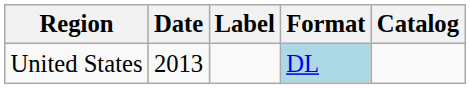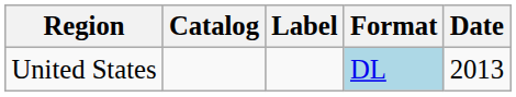 <table class="wikitable">
 <tr>
 <th>Region</th>
-<th>Date</th>
+<th>Catalog</th>
 <th>Label</th>
 <th>Format</th>
-<th>Catalog</th>
+<th>Date</th>
 </tr>
 <tr>
 <td>United States</td>
-<td>2013</td>
+<td></td>
 <td></td>
 <td style="background: lightblue;"><a href='#'>DL</a></td>
-<td></td>
+<td>2013</td>
 </tr>
 </table>
